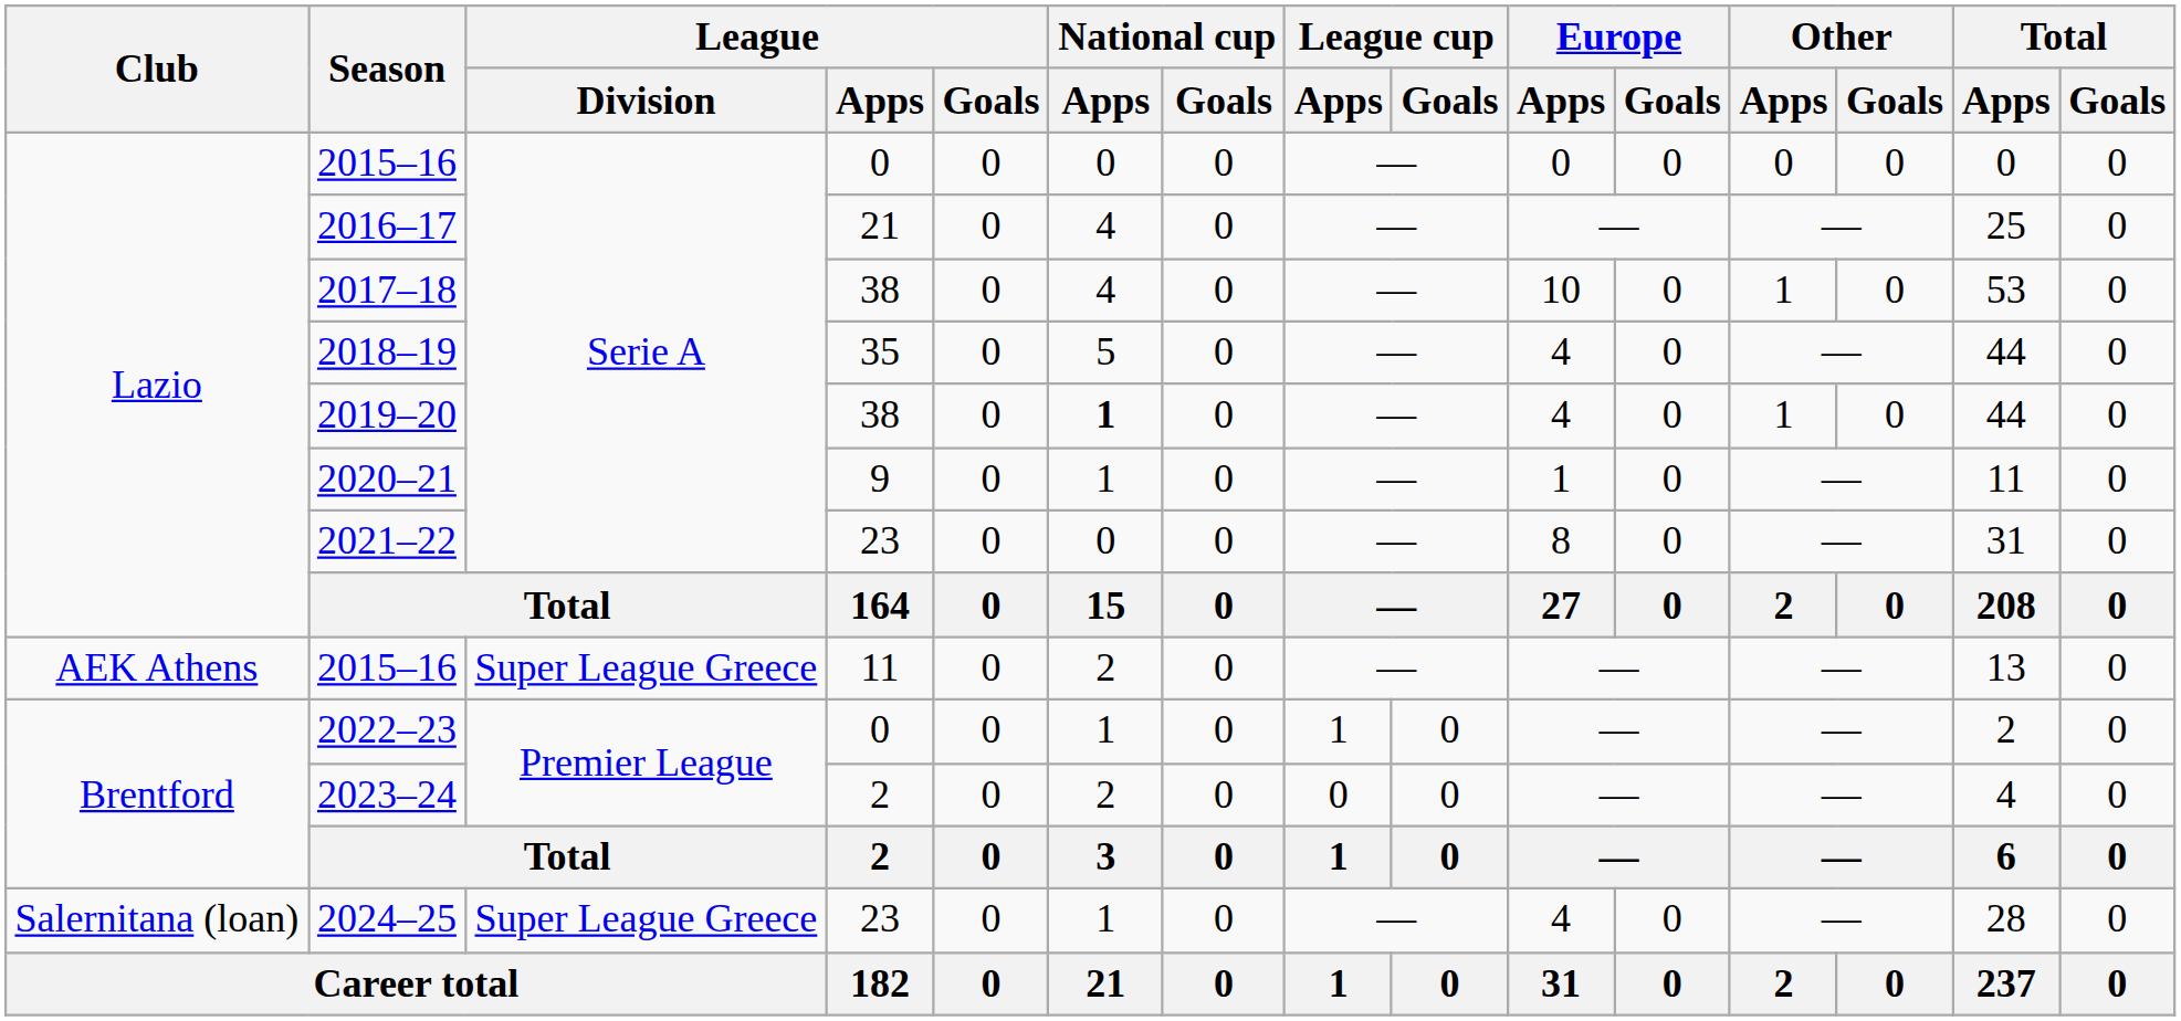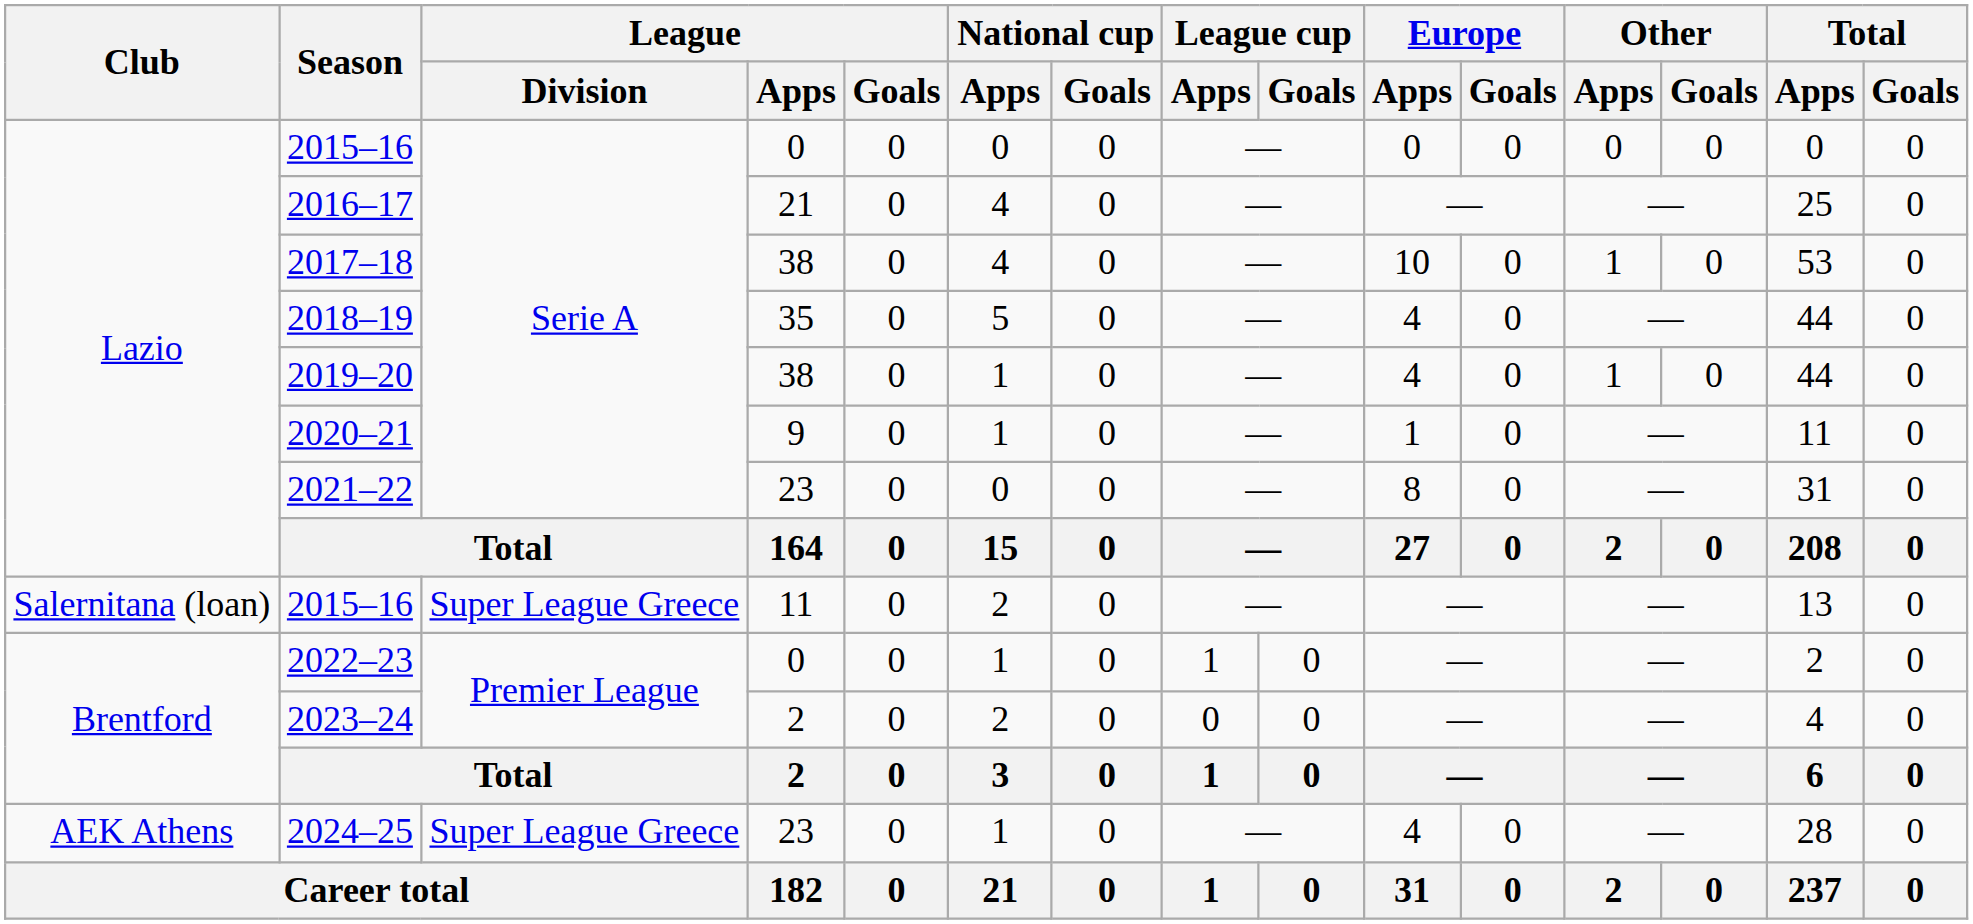 <table class="wikitable" style="text-align:center">
 <tr>
 <th rowspan="2">Club</th>
 <th rowspan="2">Season</th>
 <th colspan="3">League</th>
 <th colspan="2">National cup</th>
 <th colspan="2">League cup</th>
 <th colspan="2"><a href='#'>Europe</a></th>
 <th colspan="2">Other</th>
 <th colspan="2">Total</th>
 </tr>
 <tr>
 <th>Division</th>
 <th>Apps</th>
 <th>Goals</th>
 <th>Apps</th>
 <th>Goals</th>
 <th>Apps</th>
 <th>Goals</th>
 <th>Apps</th>
 <th>Goals</th>
 <th>Apps</th>
 <th>Goals</th>
 <th>Apps</th>
 <th>Goals</th>
 </tr>
 <tr>
 <td rowspan="8"><a href='#'>Lazio</a></td>
 <td><a href='#'>2015–16</a></td>
 <td rowspan="7"><a href='#'>Serie A</a></td>
 <td>0</td>
 <td>0</td>
 <td>0</td>
 <td>0</td>
 <td colspan="2">—</td>
 <td>0</td>
 <td>0</td>
 <td>0</td>
 <td>0</td>
 <td>0</td>
 <td>0</td>
 </tr>
 <tr>
 <td><a href='#'>2016–17</a></td>
 <td>21</td>
 <td>0</td>
 <td>4</td>
 <td>0</td>
 <td colspan="2">—</td>
 <td colspan="2">—</td>
 <td colspan="2">—</td>
 <td>25</td>
 <td>0</td>
 </tr>
 <tr>
 <td><a href='#'>2017–18</a></td>
 <td>38</td>
 <td>0</td>
 <td>4</td>
 <td>0</td>
 <td colspan="2">—</td>
 <td>10</td>
 <td>0</td>
 <td>1</td>
 <td>0</td>
 <td>53</td>
 <td>0</td>
 </tr>
 <tr>
 <td><a href='#'>2018–19</a></td>
 <td>35</td>
 <td>0</td>
 <td>5</td>
 <td>0</td>
 <td colspan="2">—</td>
 <td>4</td>
 <td>0</td>
 <td colspan="2">—</td>
 <td>44</td>
 <td>0</td>
 </tr>
 <tr>
 <td><a href='#'>2019–20</a></td>
 <td>38</td>
 <td>0</td>
-<td><strong>1</strong></td>
+<td>1</td>
 <td>0</td>
 <td colspan="2">—</td>
 <td>4</td>
 <td>0</td>
 <td>1</td>
 <td>0</td>
 <td>44</td>
 <td>0</td>
 </tr>
 <tr>
 <td><a href='#'>2020–21</a></td>
 <td>9</td>
 <td>0</td>
 <td>1</td>
 <td>0</td>
 <td colspan="2">—</td>
 <td>1</td>
 <td>0</td>
 <td colspan="2">—</td>
 <td>11</td>
 <td>0</td>
 </tr>
 <tr>
 <td><a href='#'>2021–22</a></td>
 <td>23</td>
 <td>0</td>
 <td>0</td>
 <td>0</td>
 <td colspan="2">—</td>
 <td>8</td>
 <td>0</td>
 <td colspan="2">—</td>
 <td>31</td>
 <td>0</td>
 </tr>
 <tr>
 <th colspan="2">Total</th>
 <th>164</th>
 <th>0</th>
 <th>15</th>
 <th>0</th>
 <th colspan="2">—</th>
 <th>27</th>
 <th>0</th>
 <th>2</th>
 <th>0</th>
 <th>208</th>
 <th>0</th>
 </tr>
 <tr>
-<td><a href='#'>AEK Athens</a></td>
+<td><a href='#'>Salernitana</a> (loan)</td>
 <td><a href='#'>2015–16</a></td>
 <td><a href='#'>Super League Greece</a></td>
 <td>11</td>
 <td>0</td>
 <td>2</td>
 <td>0</td>
 <td colspan="2">—</td>
 <td colspan="2">—</td>
 <td colspan="2">—</td>
 <td>13</td>
 <td>0</td>
 </tr>
 <tr>
 <td rowspan="3"><a href='#'>Brentford</a></td>
 <td><a href='#'>2022–23</a></td>
 <td rowspan="2"><a href='#'>Premier League</a></td>
 <td>0</td>
 <td>0</td>
 <td>1</td>
 <td>0</td>
 <td>1</td>
 <td>0</td>
 <td colspan="2">—</td>
 <td colspan="2">—</td>
 <td>2</td>
 <td>0</td>
 </tr>
 <tr>
 <td><a href='#'>2023–24</a></td>
 <td>2</td>
 <td>0</td>
 <td>2</td>
 <td>0</td>
 <td>0</td>
 <td>0</td>
 <td colspan="2">—</td>
 <td colspan="2">—</td>
 <td>4</td>
 <td>0</td>
 </tr>
 <tr>
 <th colspan="2">Total</th>
 <th>2</th>
 <th>0</th>
 <th>3</th>
 <th>0</th>
 <th>1</th>
 <th>0</th>
 <th colspan="2">—</th>
 <th colspan="2">—</th>
 <th>6</th>
 <th>0</th>
 </tr>
 <tr>
-<td><a href='#'>Salernitana</a> (loan)</td>
+<td><a href='#'>AEK Athens</a></td>
 <td><a href='#'>2024–25</a></td>
 <td><a href='#'>Super League Greece</a></td>
 <td>23</td>
 <td>0</td>
 <td>1</td>
 <td>0</td>
 <td colspan="2">—</td>
 <td>4</td>
 <td>0</td>
 <td colspan="2">—</td>
 <td>28</td>
 <td>0</td>
 </tr>
 <tr>
 <th colspan="3">Career total</th>
 <th>182</th>
 <th>0</th>
 <th>21</th>
 <th>0</th>
 <th>1</th>
 <th>0</th>
 <th>31</th>
 <th>0</th>
 <th>2</th>
 <th>0</th>
 <th>237</th>
 <th>0</th>
 </tr>
 </table>
